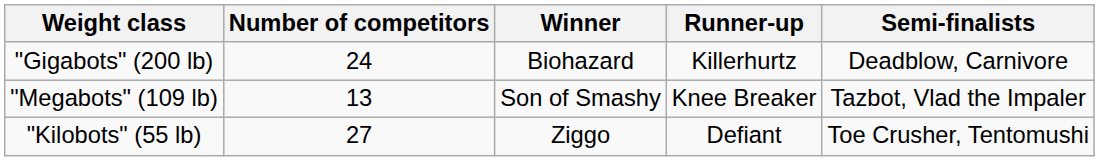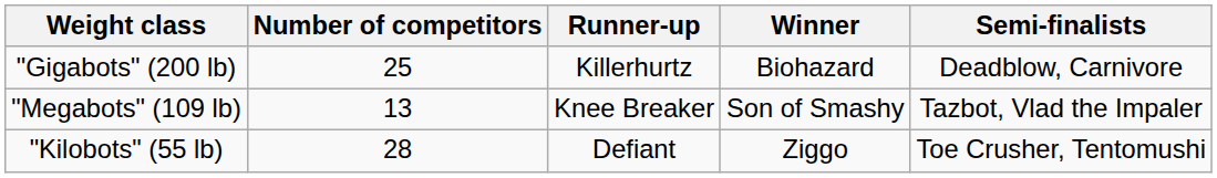 <table class="wikitable sortable mw-collapsible" style="text-align:center;">
 <tr>
 <th>Weight class</th>
 <th>Number of competitors</th>
+<th>Runner-up</th>
 <th>Winner</th>
-<th>Runner-up</th>
 <th>Semi-finalists</th>
 </tr>
 <tr>
 <td>"Gigabots" (200 lb)</td>
-<td>24</td>
+<td>25</td>
+<td>Killerhurtz</td>
 <td>Biohazard</td>
-<td>Killerhurtz</td>
 <td>Deadblow, Carnivore</td>
 </tr>
 <tr>
 <td>"Megabots" (109 lb)</td>
 <td>13</td>
+<td>Knee Breaker</td>
 <td>Son of Smashy</td>
-<td>Knee Breaker</td>
 <td>Tazbot, Vlad the Impaler</td>
 </tr>
 <tr>
 <td>"Kilobots" (55 lb)</td>
-<td>27</td>
+<td>28</td>
+<td>Defiant</td>
 <td>Ziggo</td>
-<td>Defiant</td>
 <td>Toe Crusher, Tentomushi</td>
 </tr>
 </table>
